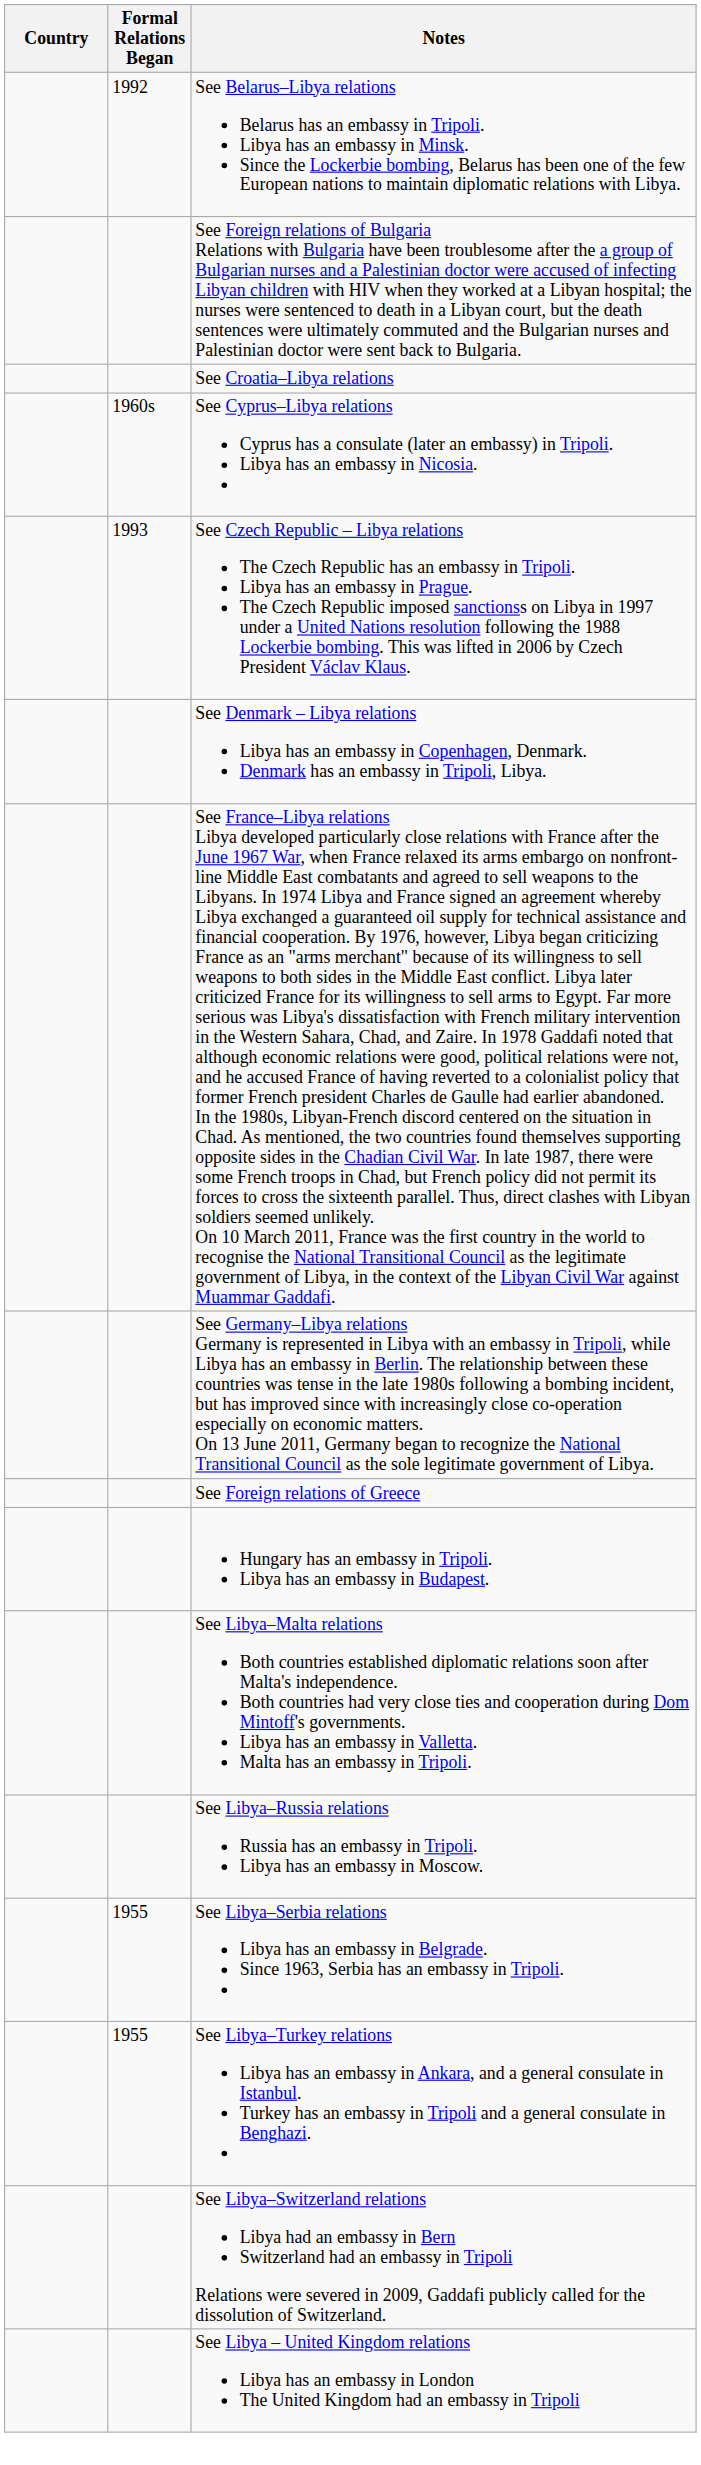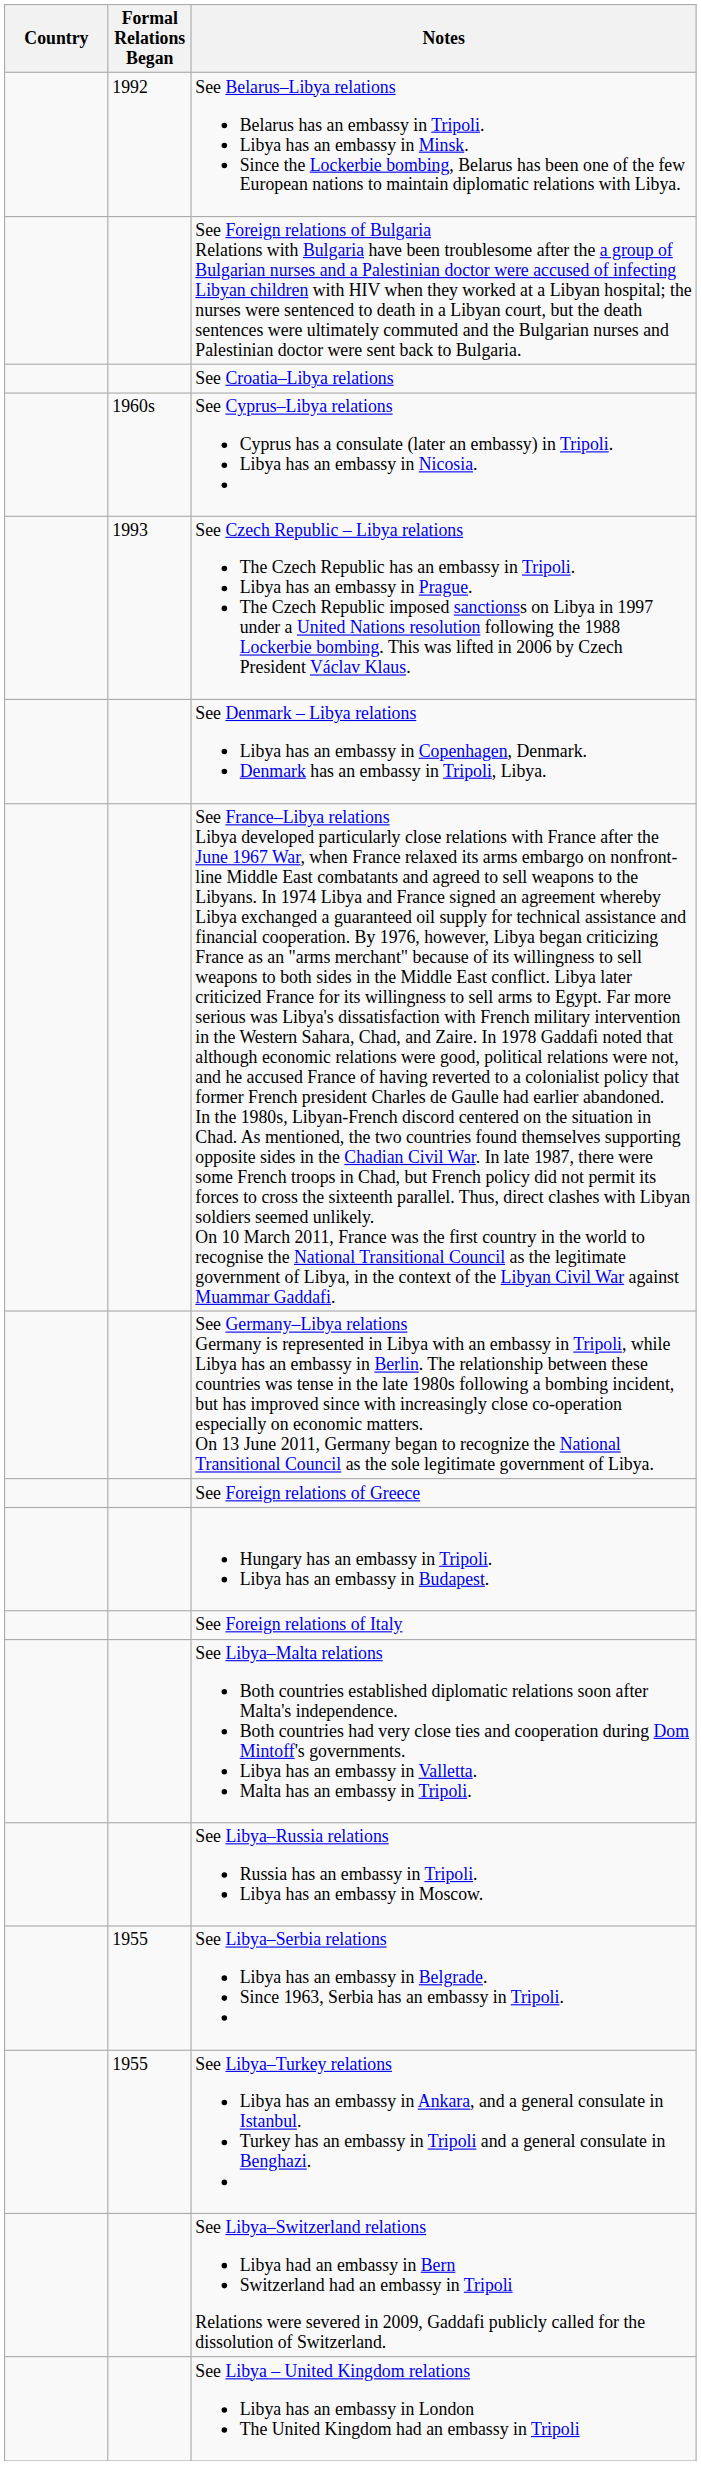 <table class="wikitable sortable" style="width:100%; margin:auto;">
 <tr>
 <th style="width:15%;">Country</th>
 <th style="width:12%;">Formal Relations Began</th>
 <th>Notes</th>
 </tr>
 <tr valign="top">
 <td></td>
 <td>1992</td>
 <td>See <a href='#'>Belarus–Libya relations</a><br><ul><li>Belarus has an embassy in <a href='#'>Tripoli</a>.</li><li>Libya has an embassy in <a href='#'>Minsk</a>.</li><li>Since the <a href='#'>Lockerbie bombing</a>, Belarus has been one of the few European nations to maintain diplomatic relations with Libya.</li></ul></td>
 </tr>
 <tr valign="top">
 <td></td>
 <td></td>
 <td>See <a href='#'>Foreign relations of Bulgaria</a><br>Relations with <a href='#'>Bulgaria</a> have been troublesome after the <a href='#'>a group of Bulgarian nurses and a Palestinian doctor were accused of infecting Libyan children</a> with HIV when they worked at a Libyan hospital; the nurses were sentenced to death in a Libyan court, but the death sentences were ultimately commuted and the Bulgarian nurses and Palestinian doctor were sent back to Bulgaria.</td>
 </tr>
 <tr valign="top">
 <td></td>
 <td></td>
 <td>See <a href='#'>Croatia–Libya relations</a></td>
 </tr>
 <tr valign="top">
 <td></td>
 <td>1960s</td>
 <td>See <a href='#'>Cyprus–Libya relations</a><br><ul><li>Cyprus has a consulate (later an embassy) in <a href='#'>Tripoli</a>.</li><li>Libya has an embassy in <a href='#'>Nicosia</a>.</li><li></li></ul></td>
 </tr>
 <tr valign="top">
 <td></td>
 <td>1993</td>
 <td>See <a href='#'>Czech Republic – Libya relations</a><br><ul><li>The Czech Republic has an embassy in <a href='#'>Tripoli</a>.</li><li>Libya has an embassy in <a href='#'>Prague</a>.</li><li>The Czech Republic imposed <a href='#'>sanctions</a>s on Libya in 1997 under a <a href='#'>United Nations resolution</a> following the 1988 <a href='#'>Lockerbie bombing</a>. This was lifted in 2006 by Czech President <a href='#'>Václav Klaus</a>.</li></ul></td>
 </tr>
 <tr valign="top">
 <td></td>
 <td></td>
 <td>See <a href='#'>Denmark – Libya relations</a><br><ul><li>Libya has an embassy in <a href='#'>Copenhagen</a>, Denmark.</li><li><a href='#'>Denmark</a> has an embassy in <a href='#'>Tripoli</a>, Libya.</li></ul></td>
 </tr>
 <tr valign="top">
 <td></td>
 <td></td>
 <td>See <a href='#'>France–Libya relations</a><br>Libya developed particularly close relations with France after the <a href='#'>June 1967 War</a>, when France relaxed its arms embargo on nonfront-line Middle East combatants and agreed to sell weapons to the Libyans.  In 1974 Libya and France signed an agreement whereby Libya exchanged a guaranteed oil supply for technical assistance and financial cooperation. By 1976, however, Libya began criticizing France as an "arms merchant" because of its willingness to sell weapons to both sides in the Middle East conflict.  Libya later criticized France for its willingness to sell arms to Egypt.  Far more serious was Libya's dissatisfaction with French military intervention in the Western Sahara, Chad, and Zaire. In 1978 Gaddafi noted that although economic relations were good, political relations were not, and he accused France of having reverted to a colonialist policy that former French president Charles de Gaulle had earlier abandoned.<br>In the 1980s, Libyan-French discord centered on the situation in Chad.  As mentioned, the two countries found themselves supporting opposite sides in the <a href='#'>Chadian Civil War</a>.  In late 1987, there were some French troops in Chad, but French policy did not permit its forces to cross the sixteenth parallel.  Thus, direct clashes with Libyan soldiers seemed unlikely.<br>On 10 March 2011, France was the first country in the world to recognise the <a href='#'>National Transitional Council</a> as the legitimate government of Libya, in the context of the <a href='#'>Libyan Civil War</a> against <a href='#'>Muammar Gaddafi</a>.</td>
 </tr>
 <tr valign="top">
 <td></td>
 <td></td>
 <td>See <a href='#'>Germany–Libya relations</a><br>Germany is represented in Libya with an embassy in <a href='#'>Tripoli</a>, while Libya has an embassy in <a href='#'>Berlin</a>. The relationship between these countries was tense in the late 1980s following a bombing incident, but has improved since with increasingly close co-operation especially on economic matters.<br>On 13 June 2011, Germany began to recognize the <a href='#'>National Transitional Council</a> as the sole legitimate government of Libya.</td>
 </tr>
 <tr valign="top">
 <td></td>
 <td></td>
 <td>See <a href='#'>Foreign relations of Greece</a></td>
 </tr>
 <tr valign="top">
 <td></td>
 <td></td>
 <td><br><ul><li>Hungary has an embassy in <a href='#'>Tripoli</a>.</li><li>Libya has an embassy in <a href='#'>Budapest</a>.</li></ul></td>
 </tr>
 <tr valign="top">
 <td></td>
 <td></td>
+<td>See <a href='#'>Foreign relations of Italy</a></td>
+</tr>
+<tr valign="top">
+<td></td>
+<td></td>
 <td>See <a href='#'>Libya–Malta relations</a><br><ul><li>Both countries established diplomatic relations soon after Malta's independence.</li><li>Both countries had very close ties and cooperation during <a href='#'>Dom Mintoff</a>'s governments.</li><li>Libya has an embassy in <a href='#'>Valletta</a>.</li><li>Malta has an embassy in <a href='#'>Tripoli</a>.</li></ul></td>
 </tr>
 <tr valign="top">
 <td></td>
 <td></td>
 <td>See <a href='#'>Libya–Russia relations</a><br><ul><li>Russia has an embassy in <a href='#'>Tripoli</a>.</li><li>Libya has an embassy in Moscow.</li></ul></td>
 </tr>
 <tr valign="top">
 <td></td>
 <td>1955</td>
 <td>See <a href='#'>Libya–Serbia relations</a><br><ul><li>Libya has an embassy in <a href='#'>Belgrade</a>.</li><li>Since 1963, Serbia has an embassy in <a href='#'>Tripoli</a>.</li><li> </li></ul></td>
 </tr>
 <tr valign="top">
 <td></td>
 <td>1955</td>
 <td>See <a href='#'>Libya–Turkey relations</a><br><ul><li>Libya has an embassy in <a href='#'>Ankara</a>, and a general consulate in <a href='#'>Istanbul</a>.</li><li>Turkey has an embassy in <a href='#'>Tripoli</a> and a general consulate in <a href='#'>Benghazi</a>.</li><li></li></ul></td>
 </tr>
 <tr valign="top">
 <td></td>
 <td></td>
 <td>See <a href='#'>Libya–Switzerland relations</a><br><ul><li>Libya had an embassy in <a href='#'>Bern</a></li><li>Switzerland had an embassy in <a href='#'>Tripoli</a></li></ul>Relations were severed in 2009, Gaddafi publicly called for the dissolution of Switzerland.</td>
 </tr>
 <tr valign="top">
 <td></td>
 <td></td>
 <td>See <a href='#'>Libya – United Kingdom relations</a><br><ul><li>Libya has an embassy in London</li><li>The United Kingdom had an embassy in <a href='#'>Tripoli</a></li></ul></td>
 </tr>
 </table>
